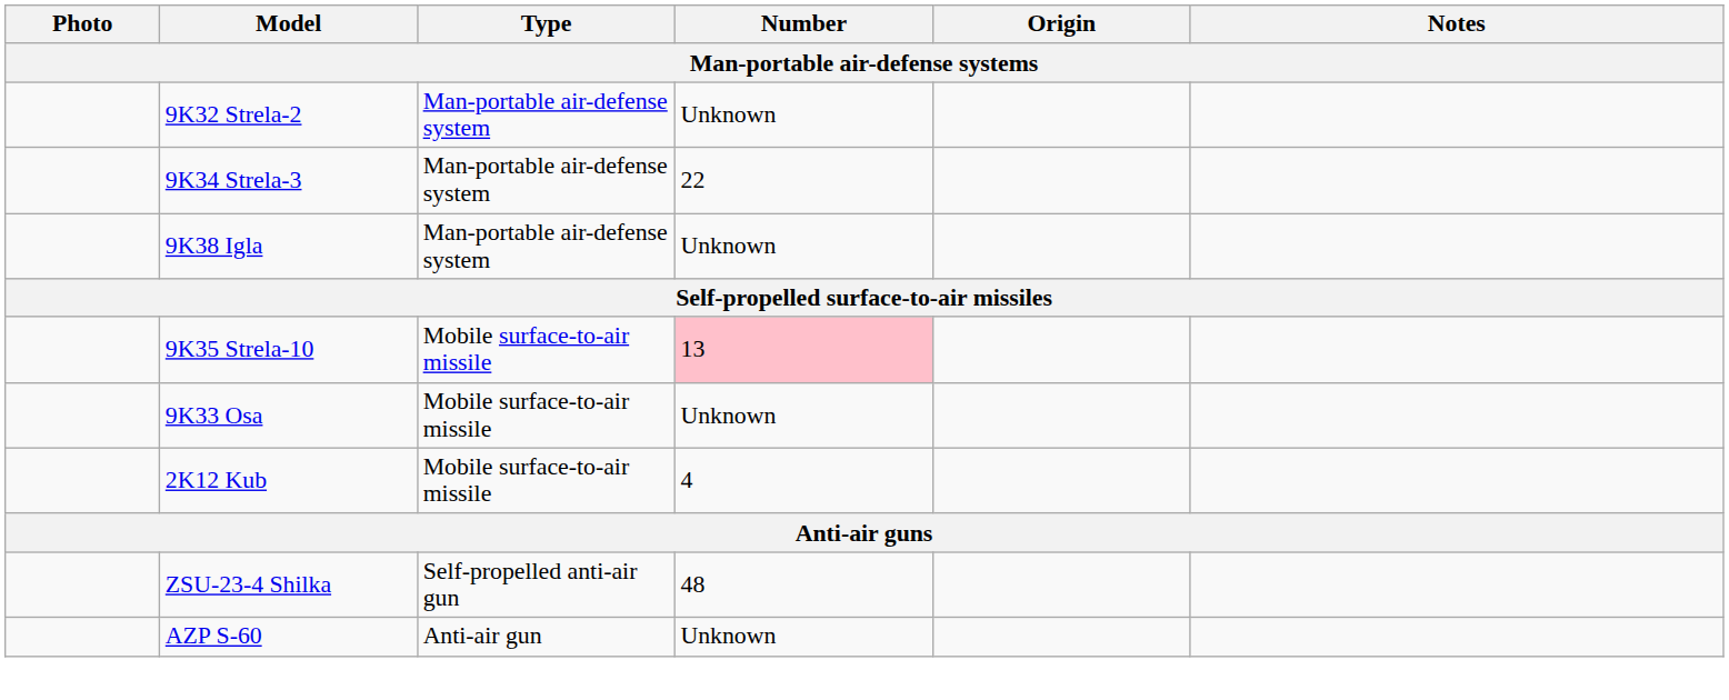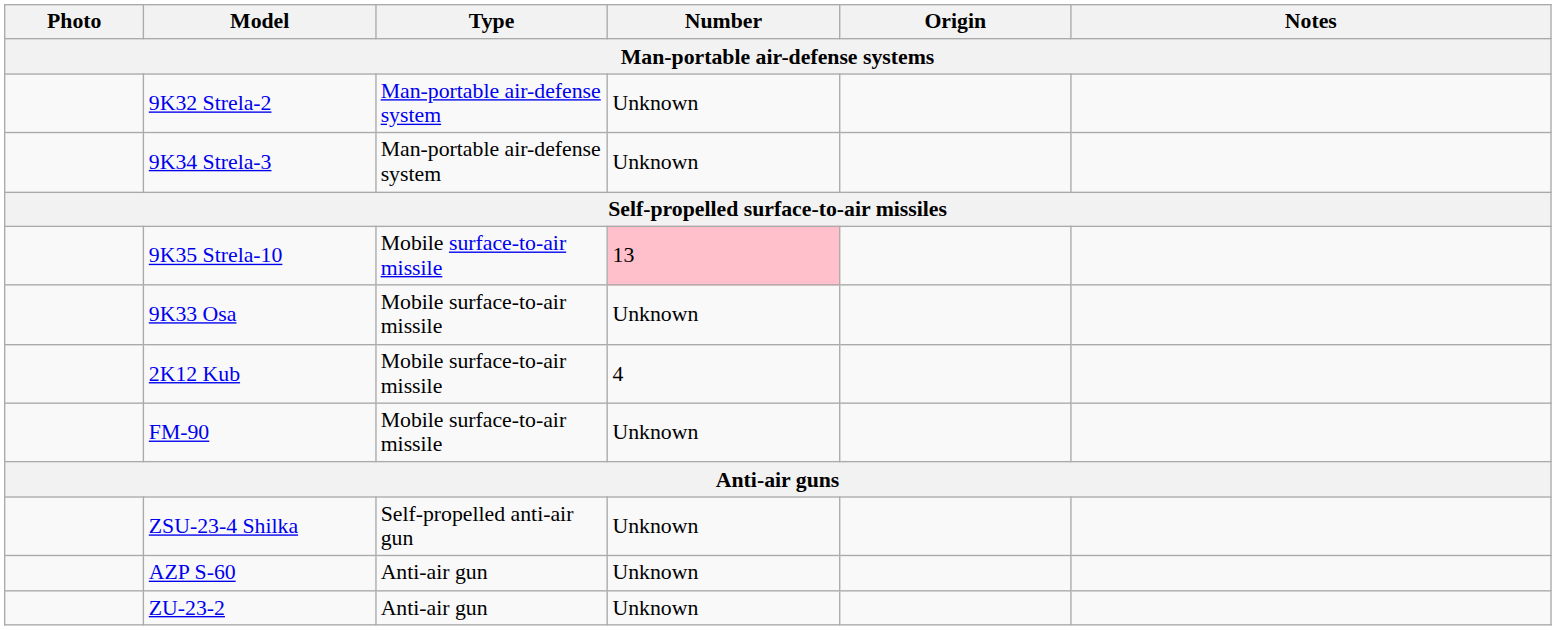 <table class="wikitable" style="width:90%;">
 <tr>
 <th style="width:9%;">Photo</th>
 <th style="width:15%;">Model</th>
 <th style="width:15%;">Type</th>
 <th style="width:15%;">Number</th>
 <th style="width:15%;">Origin</th>
 <th>Notes</th>
 </tr>
 <tr>
 <th colspan="6">Man-portable air-defense systems</th>
 </tr>
 <tr>
 <td></td>
 <td><a href='#'>9K32 Strela-2</a></td>
 <td><a href='#'>Man-portable air-defense system</a></td>
 <td>Unknown</td>
 <td></td>
 <td></td>
 </tr>
 <tr>
 <td></td>
 <td><a href='#'>9K34 Strela-3</a></td>
 <td>Man-portable air-defense system</td>
-<td>22</td>
+<td>Unknown</td>
 <td></td>
-<td></td>
-</tr>
-<tr>
-<td></td>
-<td><a href='#'>9K38 Igla</a></td>
-<td>Man-portable air-defense system</td>
-<td>Unknown</td>
-<td><br></td>
 <td></td>
 </tr>
 <tr>
 <th colspan="6">Self-propelled surface-to-air missiles</th>
 </tr>
 <tr>
 <td></td>
 <td><a href='#'>9K35 Strela-10</a></td>
 <td>Mobile <a href='#'>surface-to-air missile</a></td>
 <td style="background: pink;">13</td>
 <td></td>
 <td></td>
 </tr>
 <tr>
 <td></td>
 <td><a href='#'>9K33 Osa</a></td>
 <td>Mobile surface-to-air missile</td>
 <td>Unknown</td>
 <td></td>
 <td></td>
 </tr>
 <tr>
 <td></td>
 <td><a href='#'>2K12 Kub</a></td>
 <td>Mobile surface-to-air missile</td>
 <td>4</td>
 <td></td>
 <td></td>
 </tr>
 <tr>
+<td></td>
+<td><a href='#'>FM-90</a></td>
+<td>Mobile surface-to-air missile</td>
+<td>Unknown</td>
+<td></td>
+<td></td>
+</tr>
+<tr>
 <th colspan="6">Anti-air guns</th>
 </tr>
 <tr>
 <td></td>
 <td><a href='#'>ZSU-23-4 Shilka</a></td>
 <td>Self-propelled anti-air gun</td>
-<td>48</td>
+<td>Unknown</td>
 <td></td>
 <td></td>
 </tr>
 <tr>
 <td></td>
 <td><a href='#'>AZP S-60</a></td>
 <td>Anti-air gun</td>
 <td>Unknown</td>
 <td></td>
 <td></td>
 </tr>
+<tr>
+<td></td>
+<td><a href='#'>ZU-23-2</a></td>
+<td>Anti-air gun</td>
+<td>Unknown</td>
+<td></td>
+<td></td>
+</tr>
 </table>
